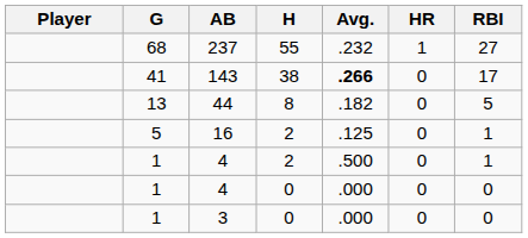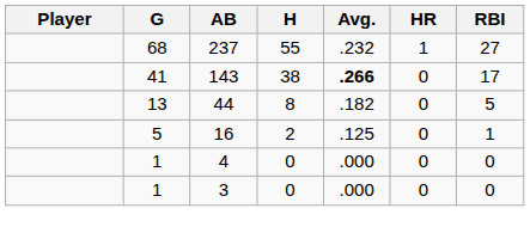 <table class="wikitable sortable">
 <tr>
 <th bgcolor="#DDDDFF" width="16%">Player</th>
 <th bgcolor="#DDDDFF" width="9%">G</th>
 <th bgcolor="#DDDDFF" width="9%">AB</th>
 <th bgcolor="#DDDDFF" width="9%">H</th>
 <th bgcolor="#DDDDFF" width="9%">Avg.</th>
 <th bgcolor="#DDDDFF" width="9%">HR</th>
 <th bgcolor="#DDDDFF" width="9%">RBI</th>
 </tr>
 <tr align="center">
 <td></td>
 <td>68</td>
 <td>237</td>
 <td>55</td>
 <td>.232</td>
 <td>1</td>
 <td>27</td>
 </tr>
 <tr align="center">
 <td></td>
 <td>41</td>
 <td>143</td>
 <td>38</td>
 <td><strong>.266</strong></td>
 <td>0</td>
 <td>17</td>
 </tr>
 <tr align="center">
 <td></td>
 <td>13</td>
 <td>44</td>
 <td>8</td>
 <td>.182</td>
 <td>0</td>
 <td>5</td>
 </tr>
 <tr align="center">
 <td></td>
 <td>5</td>
 <td>16</td>
 <td>2</td>
 <td>.125</td>
 <td>0</td>
 <td>1</td>
 </tr>
 <tr align="center">
 <td></td>
 <td>1</td>
 <td>4</td>
-<td>2</td>
-<td>.500</td>
-<td>0</td>
-<td>1</td>
-</tr>
-<tr align="center">
-<td></td>
-<td>1</td>
-<td>4</td>
 <td>0</td>
 <td>.000</td>
 <td>0</td>
 <td>0</td>
 </tr>
 <tr align="center">
 <td></td>
 <td>1</td>
 <td>3</td>
 <td>0</td>
 <td>.000</td>
 <td>0</td>
 <td>0</td>
 </tr>
 </table>
